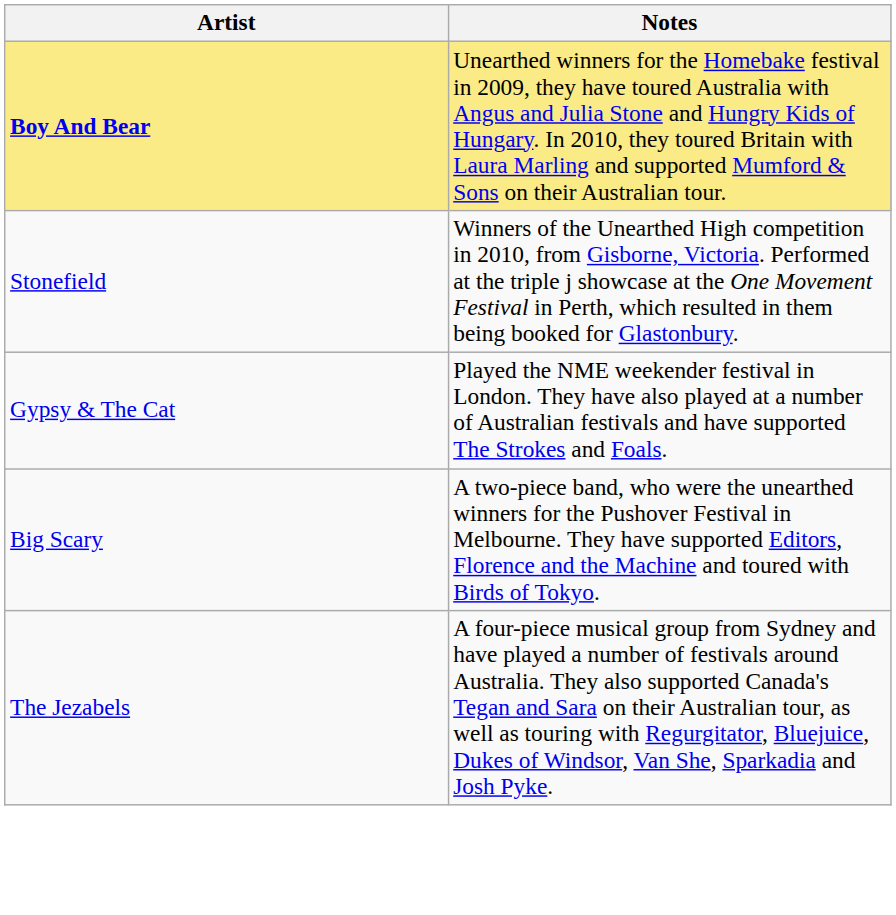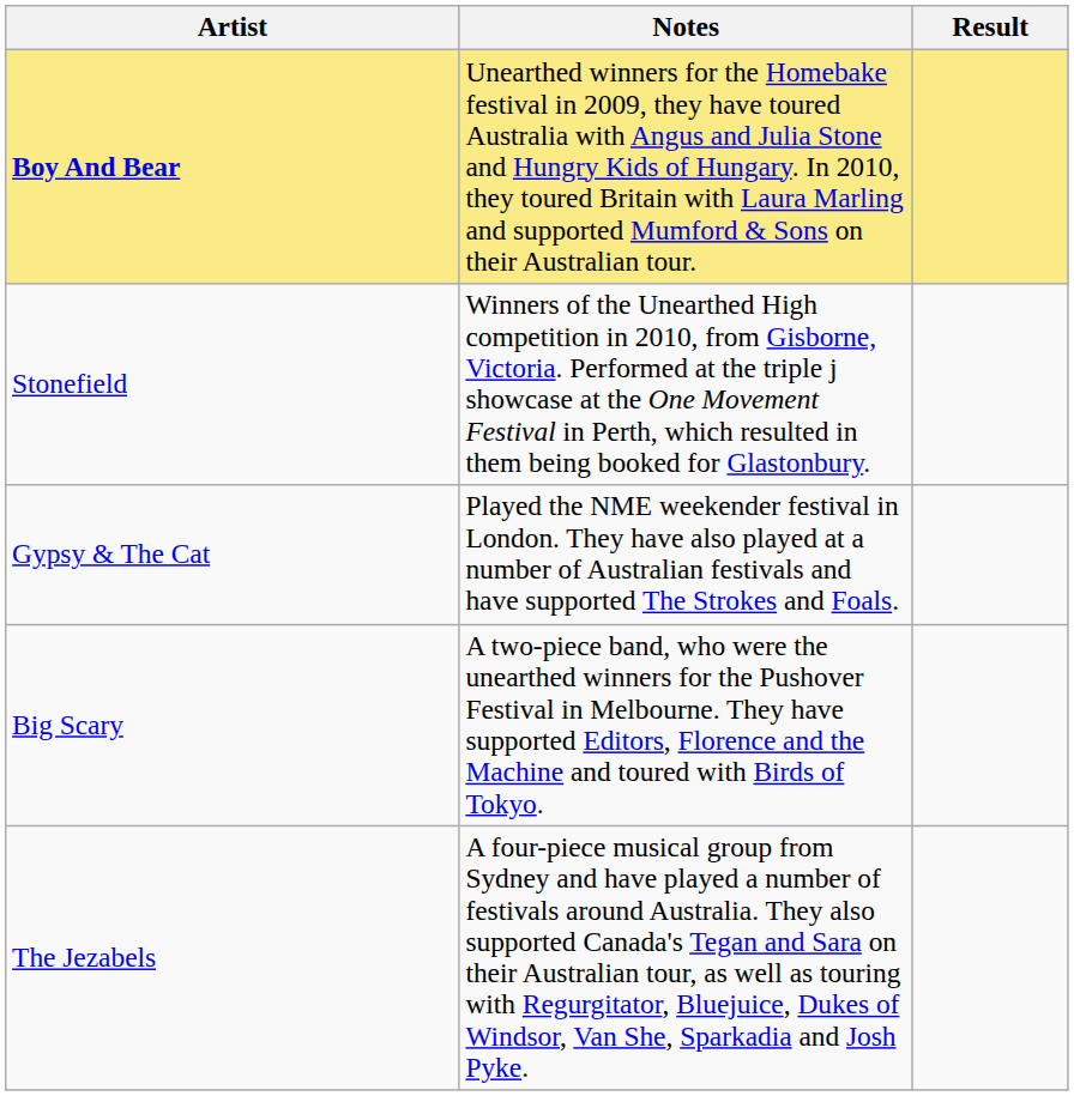 <table class="sortable wikitable">
 <tr>
 <th width="19%">Artist</th>
 <th width="19%">Notes</th>
+<th width="5%">Result</th>
 </tr>
 <tr style="background:#FAEB86">
 <td><strong><a href='#'>Boy And Bear</a></strong></td>
 <td>Unearthed winners for the <a href='#'>Homebake</a> festival in 2009, they have toured Australia with <a href='#'>Angus and Julia Stone</a> and <a href='#'>Hungry Kids of Hungary</a>. In 2010, they toured Britain with <a href='#'>Laura Marling</a> and supported <a href='#'>Mumford & Sons</a> on their Australian tour.</td>
+<td></td>
 </tr>
 <tr>
 <td><a href='#'>Stonefield</a></td>
 <td>Winners of the Unearthed High competition in 2010, from <a href='#'>Gisborne, Victoria</a>. Performed at the triple j showcase at the <em>One Movement Festival</em> in Perth, which resulted in them being booked for <a href='#'>Glastonbury</a>.</td>
+<td></td>
 </tr>
 <tr>
 <td><a href='#'>Gypsy & The Cat</a></td>
 <td>Played the NME weekender festival in London. They have also played at a number of Australian festivals and have supported <a href='#'>The Strokes</a> and <a href='#'>Foals</a>.</td>
+<td></td>
 </tr>
 <tr>
 <td><a href='#'>Big Scary</a></td>
 <td>A two-piece band, who were the unearthed winners for the Pushover Festival in Melbourne. They have supported <a href='#'>Editors</a>, <a href='#'>Florence and the Machine</a> and toured with <a href='#'>Birds of Tokyo</a>.</td>
+<td></td>
 </tr>
 <tr>
 <td><a href='#'>The Jezabels</a></td>
 <td>A four-piece musical group from Sydney and have played a number of festivals around Australia. They also supported Canada's <a href='#'>Tegan and Sara</a> on their Australian tour, as well as touring with <a href='#'>Regurgitator</a>, <a href='#'>Bluejuice</a>, <a href='#'>Dukes of Windsor</a>, <a href='#'>Van She</a>, <a href='#'>Sparkadia</a> and <a href='#'>Josh Pyke</a>.</td>
+<td></td>
 </tr>
 </table>
